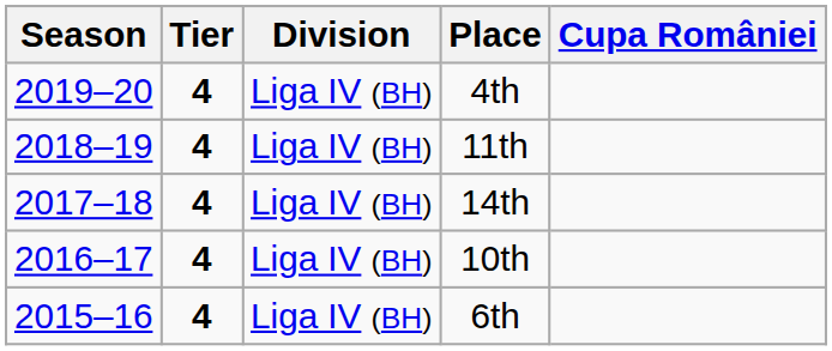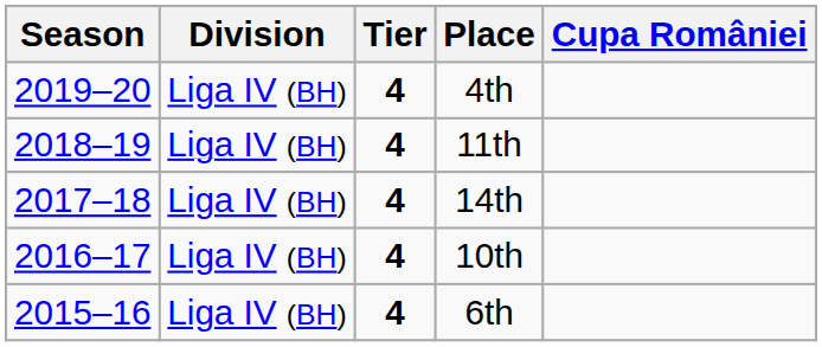 <table class="wikitable" style="text-align:center; font-size:90%">
 <tr>
 <th>Season</th>
+<th>Division</th>
 <th>Tier</th>
-<th>Division</th>
 <th>Place</th>
 <th><a href='#'>Cupa României</a></th>
 </tr>
 <tr>
 <td><a href='#'>2019–20</a></td>
+<td><a href='#'>Liga IV</a> <small>(<a href='#'>BH</a>)</small></td>
 <td><strong>4</strong></td>
-<td><a href='#'>Liga IV</a> <small>(<a href='#'>BH</a>)</small></td>
 <td>4th</td>
 <td></td>
 </tr>
 <tr>
 <td><a href='#'>2018–19</a></td>
+<td><a href='#'>Liga IV</a> <small>(<a href='#'>BH</a>)</small></td>
 <td><strong>4</strong></td>
-<td><a href='#'>Liga IV</a> <small>(<a href='#'>BH</a>)</small></td>
 <td>11th</td>
 <td></td>
 </tr>
 <tr>
 <td><a href='#'>2017–18</a></td>
+<td><a href='#'>Liga IV</a> <small>(<a href='#'>BH</a>)</small></td>
 <td><strong>4</strong></td>
-<td><a href='#'>Liga IV</a> <small>(<a href='#'>BH</a>)</small></td>
 <td>14th</td>
 <td></td>
 </tr>
 <tr>
 <td><a href='#'>2016–17</a></td>
+<td><a href='#'>Liga IV</a> <small>(<a href='#'>BH</a>)</small></td>
 <td><strong>4</strong></td>
-<td><a href='#'>Liga IV</a> <small>(<a href='#'>BH</a>)</small></td>
 <td>10th</td>
 <td></td>
 </tr>
 <tr>
 <td><a href='#'>2015–16</a></td>
+<td><a href='#'>Liga IV</a> <small>(<a href='#'>BH</a>)</small></td>
 <td><strong>4</strong></td>
-<td><a href='#'>Liga IV</a> <small>(<a href='#'>BH</a>)</small></td>
 <td>6th</td>
 <td></td>
 </tr>
 </table>
